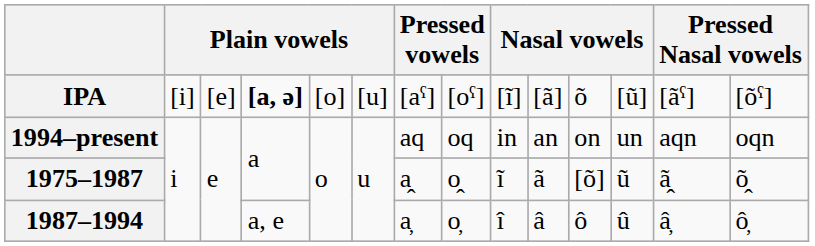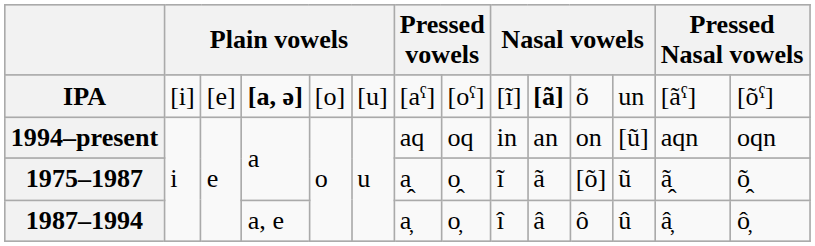 <table class="wikitable">
 <tr>
 <th></th>
 <th colspan=5>Plain vowels</th>
 <th colspan=2>Pressed<br>vowels</th>
 <th colspan=4>Nasal vowels</th>
 <th colspan=2>Pressed<br>Nasal vowels</th>
 </tr>
 <tr>
 <th>IPA</th>
 <td>[i]</td>
 <td>[e]</td>
 <td><strong>[a, ə]</strong></td>
 <td>[o]</td>
 <td>[u]</td>
 <td>[aˤ]</td>
 <td>[oˤ]</td>
 <td>[ĩ]</td>
-<td>[ã]</td>
+<td><strong>[ã]</strong></td>
 <td>õ</td>
-<td>[ũ]</td>
+<td>un</td>
 <td>[ãˤ]</td>
 <td>[õˤ]</td>
 </tr>
 <tr>
 <th>1994–present</th>
 <td rowspan=3>i</td>
 <td rowspan=3>e</td>
 <td rowspan=2>a</td>
 <td rowspan=3>o</td>
 <td rowspan=3>u</td>
 <td>aq</td>
 <td>oq</td>
 <td>in</td>
 <td>an</td>
 <td>on</td>
-<td>un</td>
+<td>[ũ]</td>
 <td>aqn</td>
 <td>oqn</td>
 </tr>
 <tr>
 <th>1975–1987</th>
 <td>a̭</td>
 <td>o̭</td>
 <td>ĩ</td>
 <td>ã</td>
 <td>[õ]</td>
 <td>ũ</td>
 <td>ã̭</td>
 <td>õ̭</td>
 </tr>
 <tr>
 <th>1987–1994</th>
 <td>a, e</td>
 <td>a̦</td>
 <td>o̦</td>
 <td>î</td>
 <td>â</td>
 <td>ô</td>
 <td>û</td>
 <td>â̦</td>
 <td>ô̦</td>
 </tr>
 </table>
